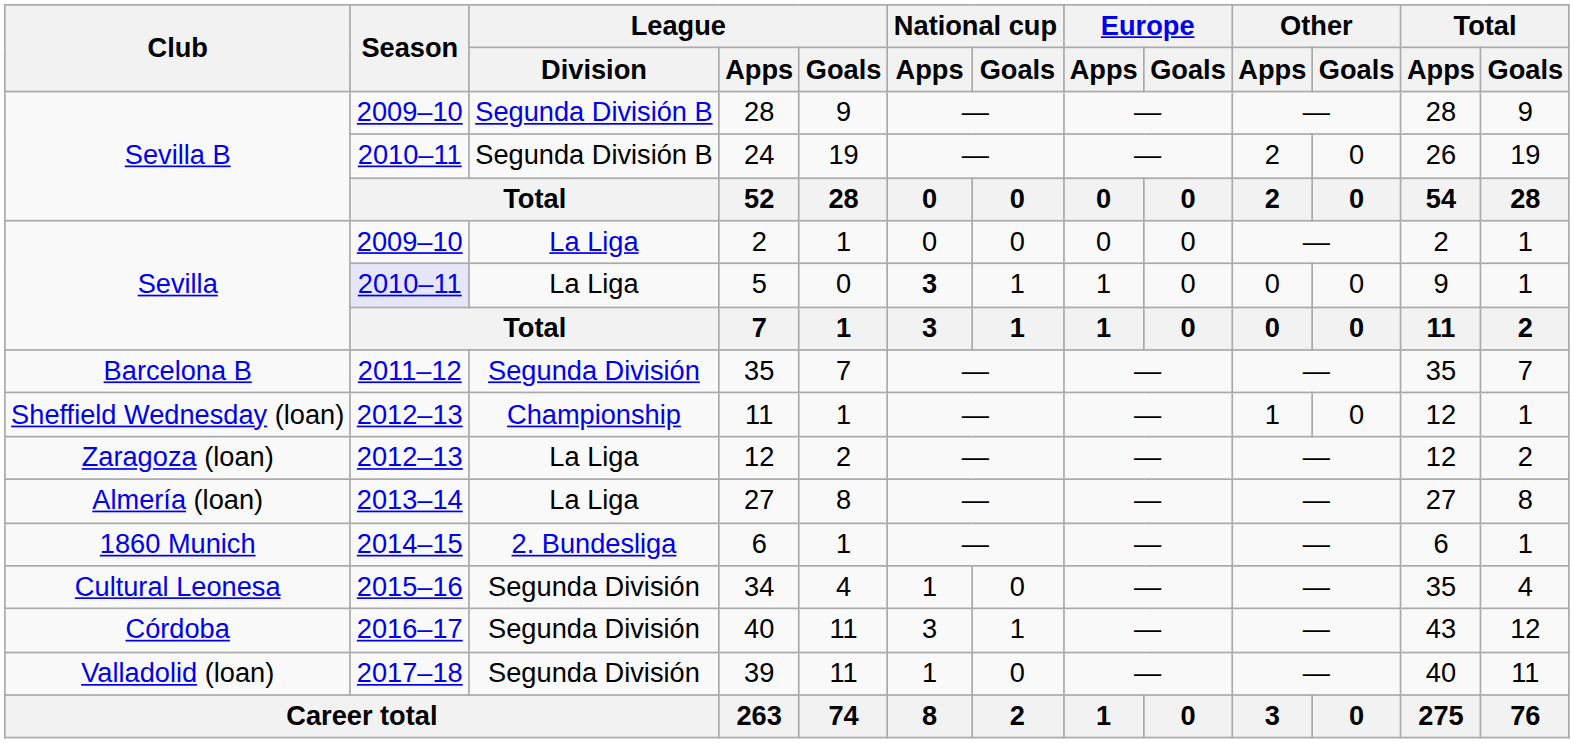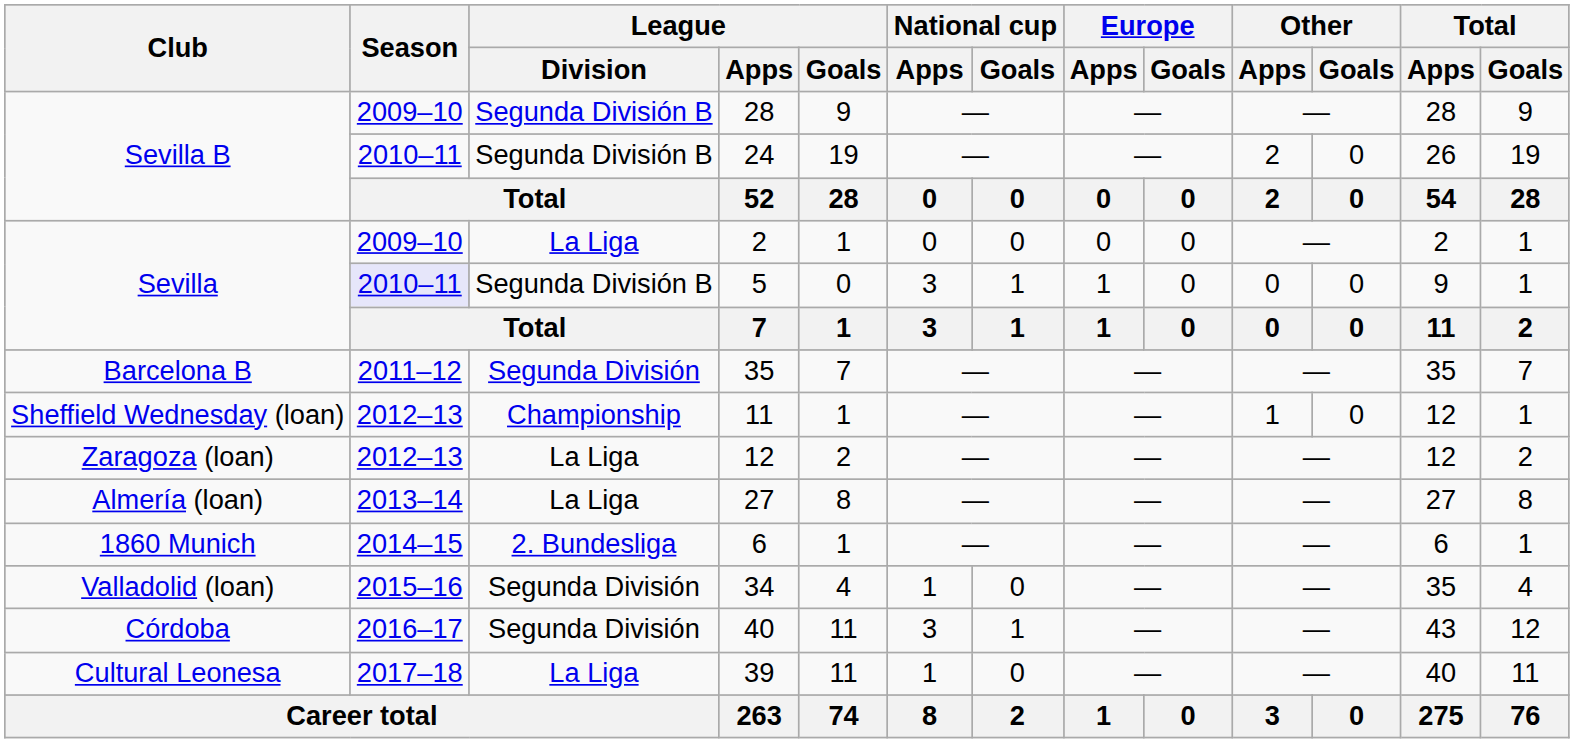 <table class="wikitable" style="text-align:center">
 <tr>
 <th rowspan="2">Club</th>
 <th rowspan="2">Season</th>
 <th colspan="3">League</th>
 <th colspan="2">National cup</th>
 <th colspan="2"><a href='#'>Europe</a></th>
 <th colspan="2">Other</th>
 <th colspan="2">Total</th>
 </tr>
 <tr>
 <th>Division</th>
 <th>Apps</th>
 <th>Goals</th>
 <th>Apps</th>
 <th>Goals</th>
 <th>Apps</th>
 <th>Goals</th>
 <th>Apps</th>
 <th>Goals</th>
 <th>Apps</th>
 <th>Goals</th>
 </tr>
 <tr>
 <td rowspan="3"><a href='#'>Sevilla B</a></td>
 <td><a href='#'>2009–10</a></td>
 <td><a href='#'>Segunda División B</a></td>
 <td>28</td>
 <td>9</td>
 <td colspan="2">—</td>
 <td colspan="2">—</td>
 <td colspan="2">—</td>
 <td>28</td>
 <td>9</td>
 </tr>
 <tr>
 <td><a href='#'>2010–11</a></td>
 <td>Segunda División B</td>
 <td>24</td>
 <td>19</td>
 <td colspan="2">—</td>
 <td colspan="2">—</td>
 <td>2</td>
 <td>0</td>
 <td>26</td>
 <td>19</td>
 </tr>
 <tr>
 <th colspan="2">Total</th>
 <th>52</th>
 <th>28</th>
 <th>0</th>
 <th>0</th>
 <th>0</th>
 <th>0</th>
 <th>2</th>
 <th>0</th>
 <th>54</th>
 <th>28</th>
 </tr>
 <tr>
 <td rowspan="3"><a href='#'>Sevilla</a></td>
 <td><a href='#'>2009–10</a></td>
 <td><a href='#'>La Liga</a></td>
 <td>2</td>
 <td>1</td>
 <td>0</td>
 <td>0</td>
 <td>0</td>
 <td>0</td>
 <td colspan="2">—</td>
 <td>2</td>
 <td>1</td>
 </tr>
 <tr>
 <td style="background: lavender;"><a href='#'>2010–11</a></td>
-<td>La Liga</td>
+<td>Segunda División B</td>
 <td>5</td>
 <td>0</td>
-<td><strong>3</strong></td>
+<td>3</td>
 <td>1</td>
 <td>1</td>
 <td>0</td>
 <td>0</td>
 <td>0</td>
 <td>9</td>
 <td>1</td>
 </tr>
 <tr>
 <th colspan="2">Total</th>
 <th>7</th>
 <th>1</th>
 <th>3</th>
 <th>1</th>
 <th>1</th>
 <th>0</th>
 <th>0</th>
 <th>0</th>
 <th>11</th>
 <th>2</th>
 </tr>
 <tr>
 <td><a href='#'>Barcelona B</a></td>
 <td><a href='#'>2011–12</a></td>
 <td><a href='#'>Segunda División</a></td>
 <td>35</td>
 <td>7</td>
 <td colspan="2">—</td>
 <td colspan="2">—</td>
 <td colspan="2">—</td>
 <td>35</td>
 <td>7</td>
 </tr>
 <tr>
 <td><a href='#'>Sheffield Wednesday</a> (loan)</td>
 <td><a href='#'>2012–13</a></td>
 <td><a href='#'>Championship</a></td>
 <td>11</td>
 <td>1</td>
 <td colspan="2">—</td>
 <td colspan="2">—</td>
 <td>1</td>
 <td>0</td>
 <td>12</td>
 <td>1</td>
 </tr>
 <tr>
 <td><a href='#'>Zaragoza</a> (loan)</td>
 <td><a href='#'>2012–13</a></td>
 <td>La Liga</td>
 <td>12</td>
 <td>2</td>
 <td colspan="2">—</td>
 <td colspan="2">—</td>
 <td colspan="2">—</td>
 <td>12</td>
 <td>2</td>
 </tr>
 <tr>
 <td><a href='#'>Almería</a> (loan)</td>
 <td><a href='#'>2013–14</a></td>
 <td>La Liga</td>
 <td>27</td>
 <td>8</td>
 <td colspan="2">—</td>
 <td colspan="2">—</td>
 <td colspan="2">—</td>
 <td>27</td>
 <td>8</td>
 </tr>
 <tr>
 <td><a href='#'>1860 Munich</a></td>
 <td><a href='#'>2014–15</a></td>
 <td><a href='#'>2. Bundesliga</a></td>
 <td>6</td>
 <td>1</td>
 <td colspan="2">—</td>
 <td colspan="2">—</td>
 <td colspan="2">—</td>
 <td>6</td>
 <td>1</td>
 </tr>
 <tr>
-<td><a href='#'>Cultural Leonesa</a></td>
+<td><a href='#'>Valladolid</a> (loan)</td>
 <td><a href='#'>2015–16</a></td>
 <td>Segunda División</td>
 <td>34</td>
 <td>4</td>
 <td>1</td>
 <td>0</td>
 <td colspan="2">—</td>
 <td colspan="2">—</td>
 <td>35</td>
 <td>4</td>
 </tr>
 <tr>
 <td><a href='#'>Córdoba</a></td>
 <td><a href='#'>2016–17</a></td>
 <td>Segunda División</td>
 <td>40</td>
 <td>11</td>
 <td>3</td>
 <td>1</td>
 <td colspan="2">—</td>
 <td colspan="2">—</td>
 <td>43</td>
 <td>12</td>
 </tr>
 <tr>
-<td><a href='#'>Valladolid</a> (loan)</td>
+<td><a href='#'>Cultural Leonesa</a></td>
 <td><a href='#'>2017–18</a></td>
-<td>Segunda División</td>
+<td><a href='#'>La Liga</a></td>
 <td>39</td>
 <td>11</td>
 <td>1</td>
 <td>0</td>
 <td colspan="2">—</td>
 <td colspan="2">—</td>
 <td>40</td>
 <td>11</td>
 </tr>
 <tr>
 <th colspan="3">Career total</th>
 <th>263</th>
 <th>74</th>
 <th>8</th>
 <th>2</th>
 <th>1</th>
 <th>0</th>
 <th>3</th>
 <th>0</th>
 <th>275</th>
 <th>76</th>
 </tr>
 </table>
